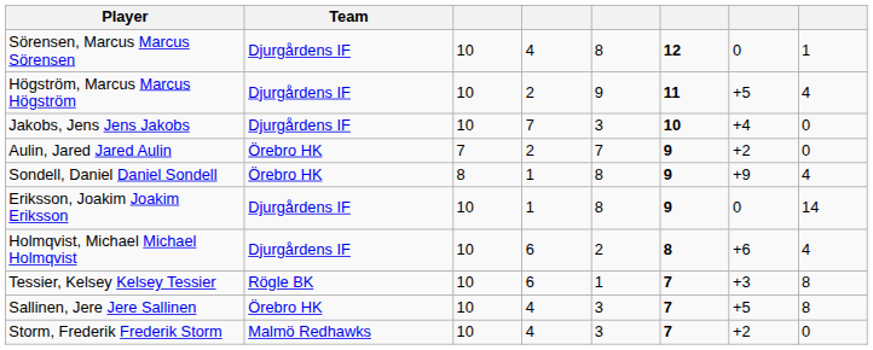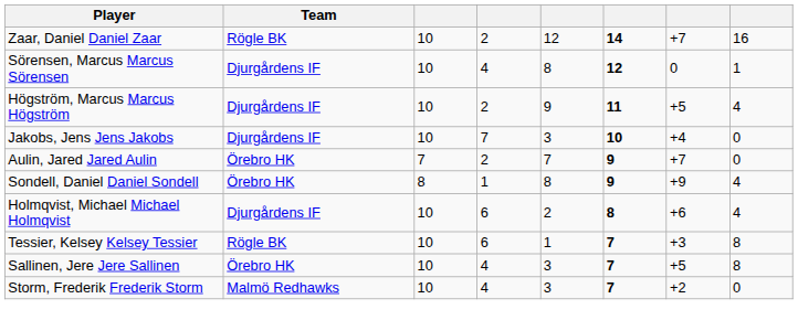 <table class="wikitable sortable">
 <tr>
 <th style="width: 15em;">Player</th>
 <th style="width: 13em;">Team</th>
 <th style="width: 4em;"></th>
 <th style="width: 4em;"></th>
 <th style="width: 4em;"></th>
 <th style="width: 4em;"></th>
 <th style="width: 4em;"></th>
 <th style="width: 4em;"></th>
+</tr>
+<tr>
+<td><span>Zaar, Daniel</span> <a href='#'>Daniel Zaar</a></td>
+<td><a href='#'>Rögle BK</a></td>
+<td>10</td>
+<td>2</td>
+<td>12</td>
+<td><strong>14</strong></td>
+<td>+7</td>
+<td>16</td>
 </tr>
 <tr>
 <td><span>Sörensen, Marcus</span> <a href='#'>Marcus Sörensen</a></td>
 <td><a href='#'>Djurgårdens IF</a></td>
 <td>10</td>
 <td>4</td>
 <td>8</td>
 <td><strong>12</strong></td>
 <td>0</td>
 <td>1</td>
 </tr>
 <tr>
 <td><span>Högström, Marcus</span> <a href='#'>Marcus Högström</a></td>
 <td><a href='#'>Djurgårdens IF</a></td>
 <td>10</td>
 <td>2</td>
 <td>9</td>
 <td><strong>11</strong></td>
 <td>+5</td>
 <td>4</td>
 </tr>
 <tr>
 <td><span>Jakobs, Jens</span> <a href='#'>Jens Jakobs</a></td>
 <td><a href='#'>Djurgårdens IF</a></td>
 <td>10</td>
 <td>7</td>
 <td>3</td>
 <td><strong>10</strong></td>
 <td>+4</td>
 <td>0</td>
 </tr>
 <tr>
 <td><span>Aulin, Jared</span> <a href='#'>Jared Aulin</a></td>
 <td><a href='#'>Örebro HK</a></td>
 <td>7</td>
 <td>2</td>
 <td>7</td>
 <td><strong>9</strong></td>
-<td>+2</td>
+<td>+7</td>
 <td>0</td>
 </tr>
 <tr>
 <td><span>Sondell, Daniel</span> <a href='#'>Daniel Sondell</a></td>
 <td><a href='#'>Örebro HK</a></td>
 <td>8</td>
 <td>1</td>
 <td>8</td>
 <td><strong>9</strong></td>
 <td>+9</td>
 <td>4</td>
-</tr>
-<tr>
-<td><span>Eriksson, Joakim</span> <a href='#'>Joakim Eriksson</a></td>
-<td><a href='#'>Djurgårdens IF</a></td>
-<td>10</td>
-<td>1</td>
-<td>8</td>
-<td><strong>9</strong></td>
-<td>0</td>
-<td>14</td>
 </tr>
 <tr>
 <td><span>Holmqvist, Michael</span> <a href='#'>Michael Holmqvist</a></td>
 <td><a href='#'>Djurgårdens IF</a></td>
 <td>10</td>
 <td>6</td>
 <td>2</td>
 <td><strong>8</strong></td>
 <td>+6</td>
 <td>4</td>
 </tr>
 <tr>
 <td><span>Tessier, Kelsey</span> <a href='#'>Kelsey Tessier</a></td>
 <td><a href='#'>Rögle BK</a></td>
 <td>10</td>
 <td>6</td>
 <td>1</td>
 <td><strong>7</strong></td>
 <td>+3</td>
 <td>8</td>
 </tr>
 <tr>
 <td><span>Sallinen, Jere</span> <a href='#'>Jere Sallinen</a></td>
 <td><a href='#'>Örebro HK</a></td>
 <td>10</td>
 <td>4</td>
 <td>3</td>
 <td><strong>7</strong></td>
 <td>+5</td>
 <td>8</td>
 </tr>
 <tr>
 <td><span>Storm, Frederik</span> <a href='#'>Frederik Storm</a></td>
 <td><a href='#'>Malmö Redhawks</a></td>
 <td>10</td>
 <td>4</td>
 <td>3</td>
 <td><strong>7</strong></td>
 <td>+2</td>
 <td>0</td>
 </tr>
 </table>
